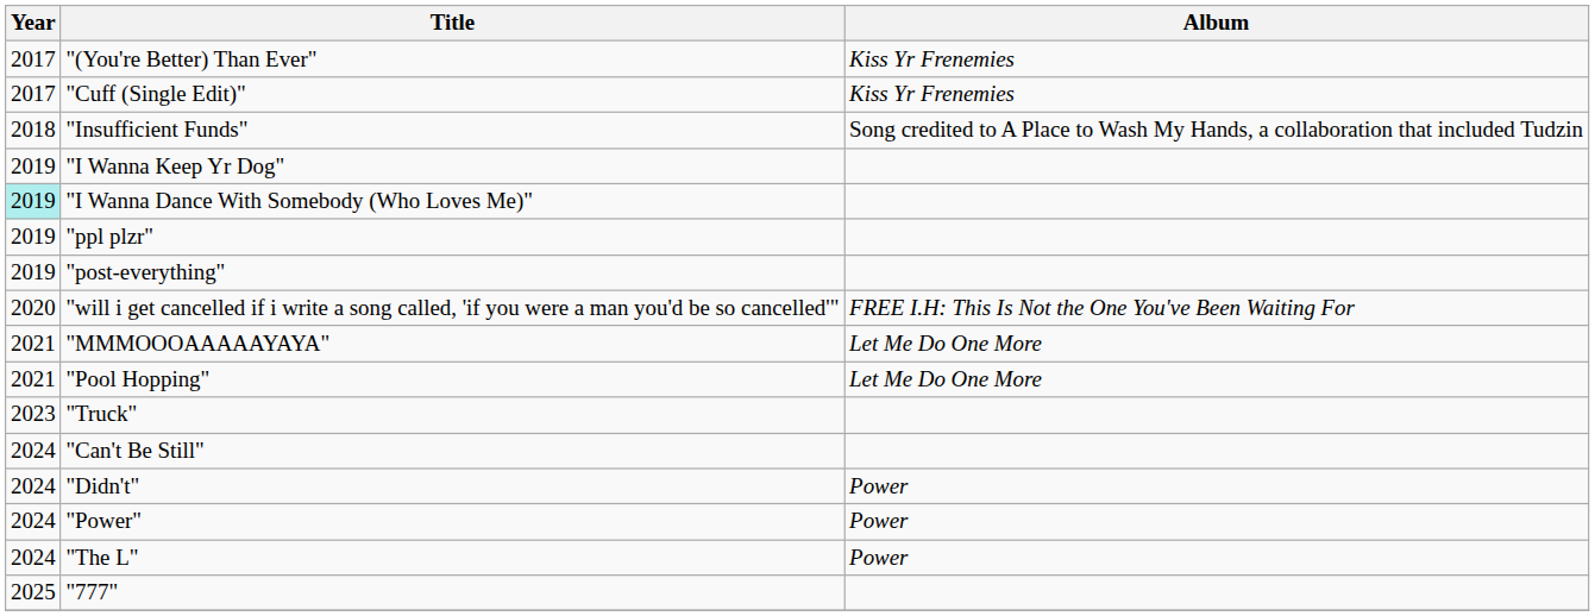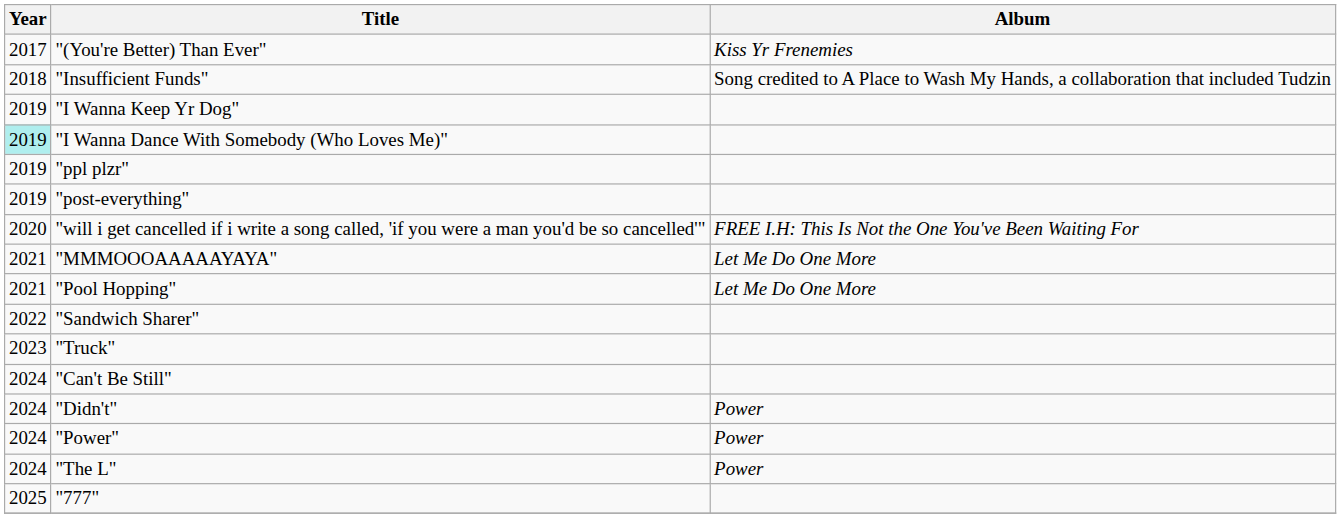 <table class="wikitable sortable">
 <tr>
 <th>Year</th>
 <th>Title</th>
 <th>Album</th>
 </tr>
 <tr>
 <td>2017</td>
 <td>"(You're Better) Than Ever"</td>
-<td><em>Kiss Yr Frenemies</em></td>
-</tr>
-<tr>
-<td>2017</td>
-<td>"Cuff (Single Edit)"</td>
 <td><em>Kiss Yr Frenemies</em></td>
 </tr>
 <tr>
 <td>2018</td>
 <td>"Insufficient Funds"</td>
 <td>Song credited to A Place to Wash My Hands, a collaboration that included Tudzin</td>
 </tr>
 <tr>
 <td>2019</td>
 <td>"I Wanna Keep Yr Dog"</td>
 <td></td>
 </tr>
 <tr>
 <td style="background: paleturquoise;">2019</td>
 <td>"I Wanna Dance With Somebody (Who Loves Me)"</td>
 <td></td>
 </tr>
 <tr>
 <td>2019</td>
 <td>"ppl plzr"</td>
 <td></td>
 </tr>
 <tr>
 <td>2019</td>
 <td>"post-everything"</td>
 <td></td>
 </tr>
 <tr>
 <td>2020</td>
 <td>"will i get cancelled if i write a song called, 'if you were a man you'd be so cancelled'" </td>
 <td><em>FREE I.H: This Is Not the One You've Been Waiting For</em></td>
 </tr>
 <tr>
 <td>2021</td>
 <td>"MMMOOOAAAAAYAYA"</td>
 <td><em>Let Me Do One More</em></td>
 </tr>
 <tr>
 <td>2021</td>
 <td>"Pool Hopping"</td>
 <td><em>Let Me Do One More</em></td>
 </tr>
 <tr>
+<td>2022</td>
+<td>"Sandwich Sharer"</td>
+<td></td>
+</tr>
+<tr>
 <td>2023</td>
 <td>"Truck"</td>
 <td></td>
 </tr>
 <tr>
 <td>2024</td>
 <td>"Can't Be Still"</td>
 <td></td>
 </tr>
 <tr>
 <td>2024</td>
 <td>"Didn't"</td>
 <td><em>Power</em></td>
 </tr>
 <tr>
 <td>2024</td>
 <td>"Power"</td>
 <td><em>Power</em></td>
 </tr>
 <tr>
 <td>2024</td>
 <td>"The L"</td>
 <td><em>Power</em></td>
 </tr>
 <tr>
 <td>2025</td>
 <td>"777"</td>
 <td></td>
 </tr>
 <tr>
 </tr>
 </table>
